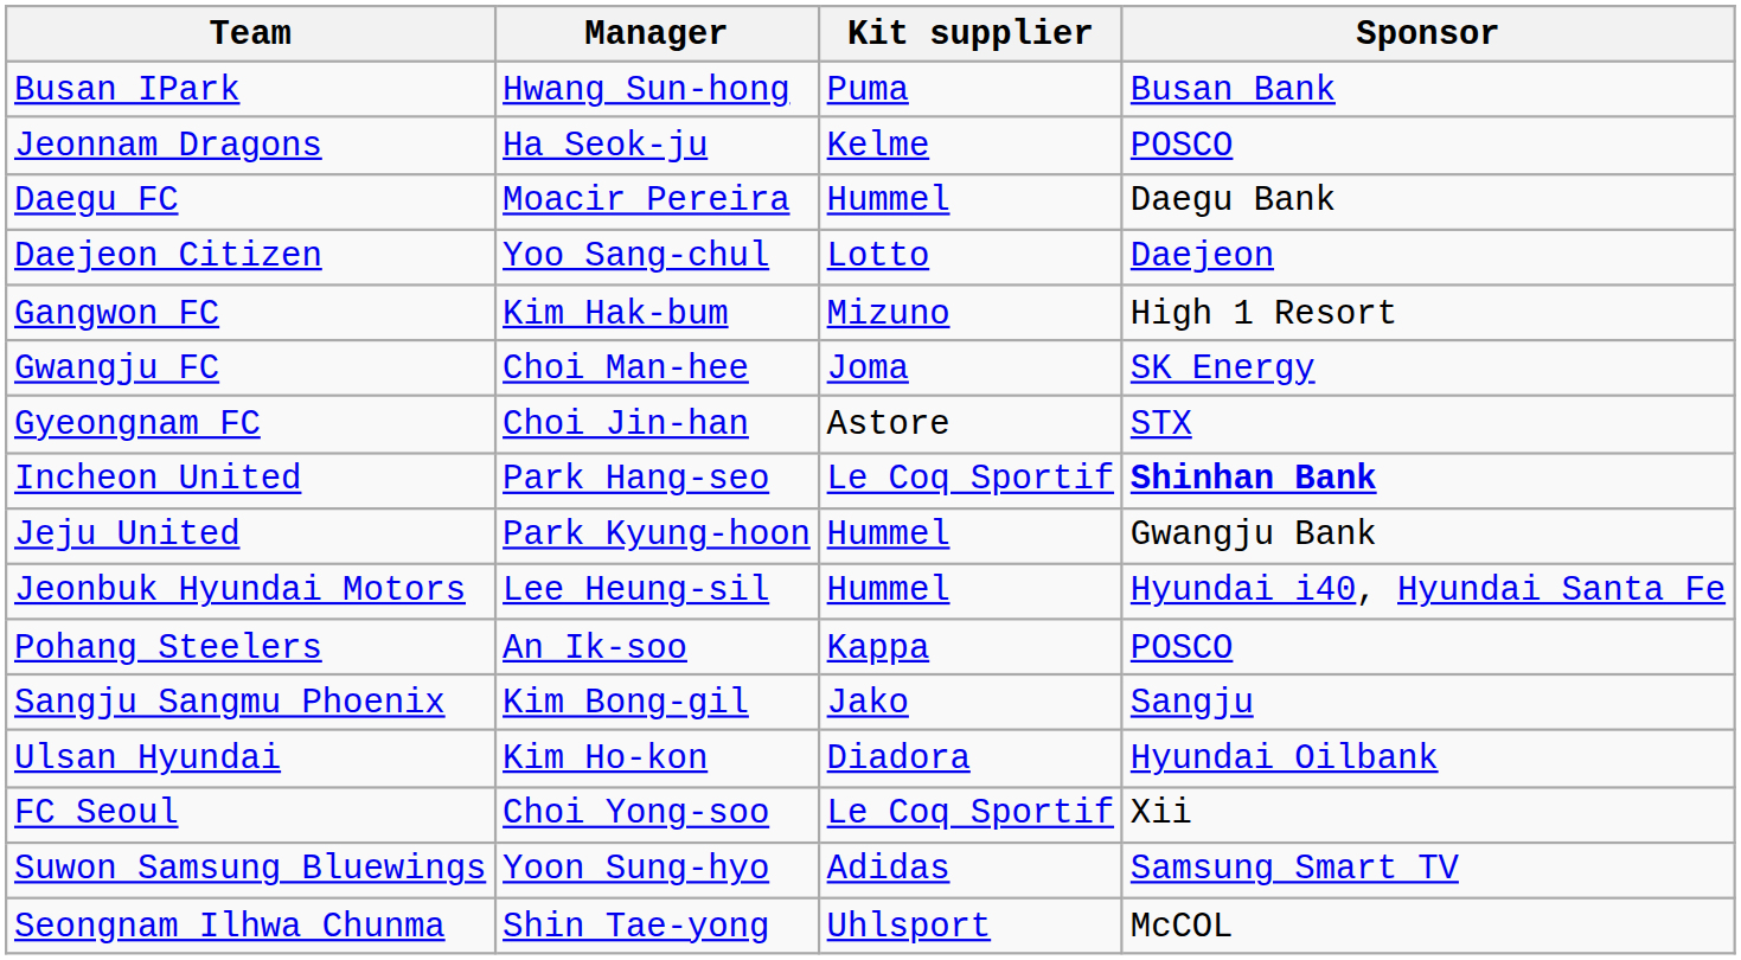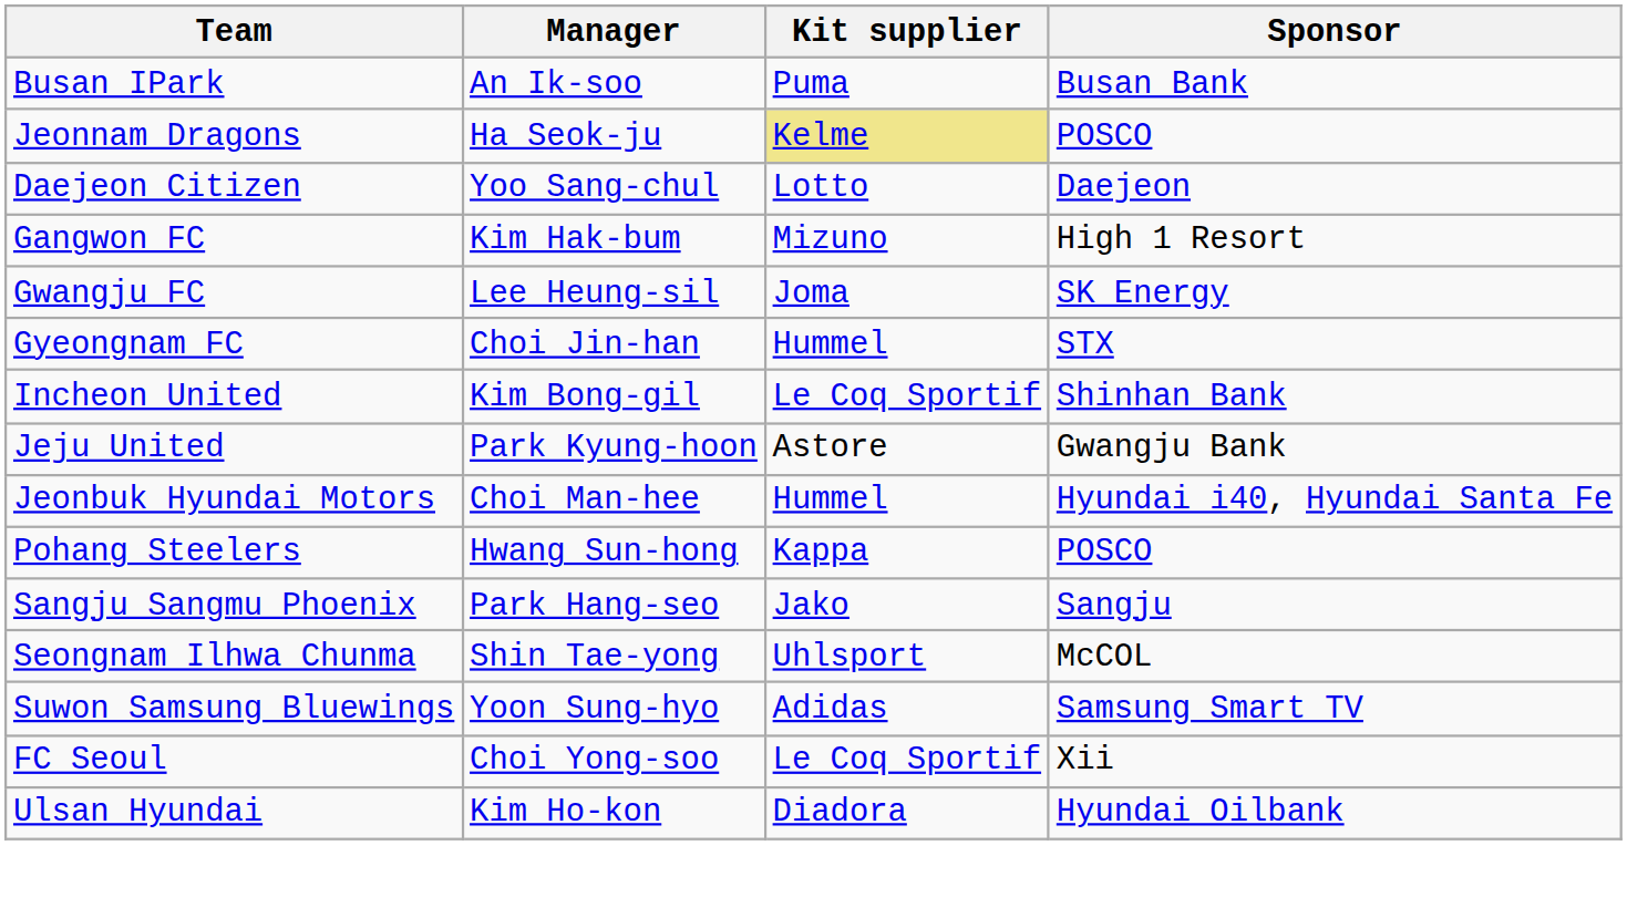 <table class="wikitable sortable" style="text-align: left;">
 <tr>
 <th>Team</th>
 <th>Manager</th>
 <th>Kit supplier</th>
 <th>Sponsor</th>
 </tr>
 <tr>
 <td><a href='#'>Busan IPark</a></td>
-<td> <a href='#'>Hwang Sun-hong</a></td>
+<td> <a href='#'>An Ik-soo</a></td>
 <td><a href='#'>Puma</a></td>
 <td><a href='#'>Busan Bank</a></td>
 </tr>
 <tr>
 <td><a href='#'>Jeonnam Dragons</a></td>
 <td> <a href='#'>Ha Seok-ju</a></td>
-<td><a href='#'>Kelme</a></td>
+<td style="background: khaki;"><a href='#'>Kelme</a></td>
 <td><a href='#'>POSCO</a></td>
-</tr>
-<tr>
-<td><a href='#'>Daegu FC</a></td>
-<td> <a href='#'>Moacir Pereira</a></td>
-<td><a href='#'>Hummel</a></td>
-<td>Daegu Bank</td>
 </tr>
 <tr>
 <td><a href='#'>Daejeon Citizen</a></td>
 <td> <a href='#'>Yoo Sang-chul</a></td>
 <td><a href='#'>Lotto</a></td>
 <td><a href='#'>Daejeon</a></td>
 </tr>
 <tr>
 <td><a href='#'>Gangwon FC</a></td>
 <td> <a href='#'>Kim Hak-bum</a></td>
 <td><a href='#'>Mizuno</a></td>
 <td>High 1 Resort</td>
 </tr>
 <tr>
 <td><a href='#'>Gwangju FC</a></td>
-<td> <a href='#'>Choi Man-hee</a></td>
+<td> <a href='#'>Lee Heung-sil</a></td>
 <td><a href='#'>Joma</a></td>
 <td><a href='#'>SK Energy</a></td>
 </tr>
 <tr>
 <td><a href='#'>Gyeongnam FC</a></td>
 <td> <a href='#'>Choi Jin-han</a></td>
-<td>Astore</td>
+<td><a href='#'>Hummel</a></td>
 <td><a href='#'>STX</a></td>
 </tr>
 <tr>
 <td><a href='#'>Incheon United</a></td>
-<td> <a href='#'>Park Hang-seo</a></td>
+<td> <a href='#'>Kim Bong-gil</a></td>
 <td><a href='#'>Le Coq Sportif</a></td>
-<td><strong><a href='#'>Shinhan Bank</a></strong></td>
+<td><a href='#'>Shinhan Bank</a></td>
 </tr>
 <tr>
 <td><a href='#'>Jeju United</a></td>
 <td> <a href='#'>Park Kyung-hoon</a></td>
-<td><a href='#'>Hummel</a></td>
+<td>Astore</td>
 <td>Gwangju Bank</td>
 </tr>
 <tr>
 <td><a href='#'>Jeonbuk Hyundai Motors</a></td>
-<td> <a href='#'>Lee Heung-sil</a></td>
+<td> <a href='#'>Choi Man-hee</a></td>
 <td><a href='#'>Hummel</a></td>
 <td><a href='#'>Hyundai i40</a>, <a href='#'>Hyundai Santa Fe</a></td>
 </tr>
 <tr>
 <td><a href='#'>Pohang Steelers</a></td>
-<td> <a href='#'>An Ik-soo</a></td>
+<td> <a href='#'>Hwang Sun-hong</a></td>
 <td><a href='#'>Kappa</a></td>
 <td><a href='#'>POSCO</a></td>
 </tr>
 <tr>
 <td><a href='#'>Sangju Sangmu Phoenix</a></td>
-<td> <a href='#'>Kim Bong-gil</a></td>
+<td> <a href='#'>Park Hang-seo</a></td>
 <td><a href='#'>Jako</a></td>
 <td><a href='#'>Sangju</a></td>
 </tr>
 <tr>
-<td><a href='#'>Ulsan Hyundai</a></td>
-<td> <a href='#'>Kim Ho-kon</a></td>
-<td><a href='#'>Diadora</a></td>
-<td><a href='#'>Hyundai Oilbank</a></td>
+<td><a href='#'>Seongnam Ilhwa Chunma</a></td>
+<td> <a href='#'>Shin Tae-yong</a></td>
+<td><a href='#'>Uhlsport</a></td>
+<td>McCOL</td>
+</tr>
+<tr>
+<td><a href='#'>Suwon Samsung Bluewings</a></td>
+<td> <a href='#'>Yoon Sung-hyo</a></td>
+<td><a href='#'>Adidas</a></td>
+<td><a href='#'>Samsung Smart TV</a></td>
 </tr>
 <tr>
 <td><a href='#'>FC Seoul</a></td>
 <td> <a href='#'>Choi Yong-soo</a></td>
 <td><a href='#'>Le Coq Sportif</a></td>
 <td>Xii</td>
 </tr>
 <tr>
-<td><a href='#'>Suwon Samsung Bluewings</a></td>
-<td> <a href='#'>Yoon Sung-hyo</a></td>
-<td><a href='#'>Adidas</a></td>
-<td><a href='#'>Samsung Smart TV</a></td>
-</tr>
-<tr>
-<td><a href='#'>Seongnam Ilhwa Chunma</a></td>
-<td> <a href='#'>Shin Tae-yong</a></td>
-<td><a href='#'>Uhlsport</a></td>
-<td>McCOL</td>
+<td><a href='#'>Ulsan Hyundai</a></td>
+<td> <a href='#'>Kim Ho-kon</a></td>
+<td><a href='#'>Diadora</a></td>
+<td><a href='#'>Hyundai Oilbank</a></td>
 </tr>
 </table>
